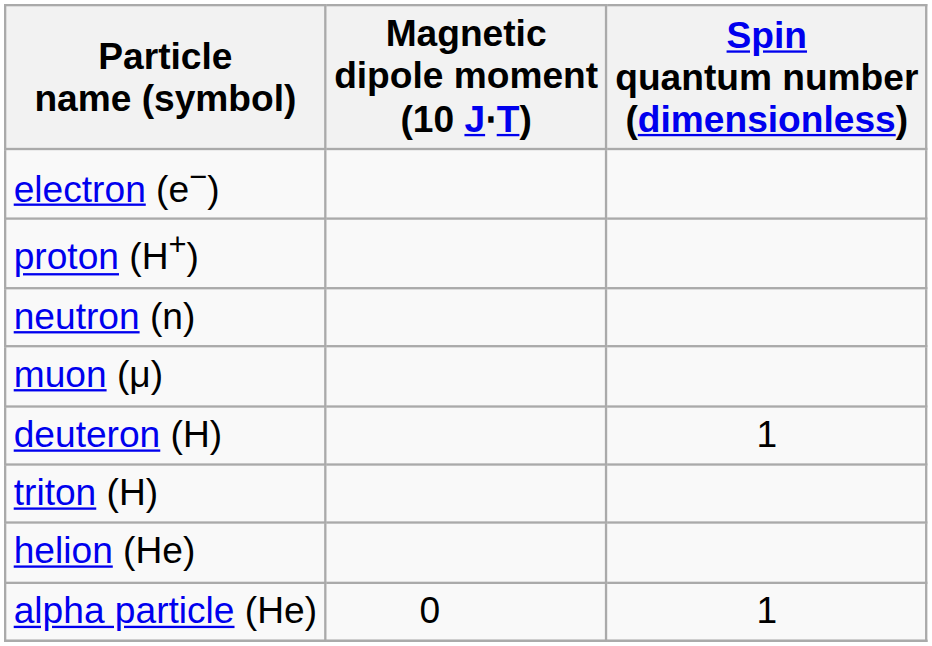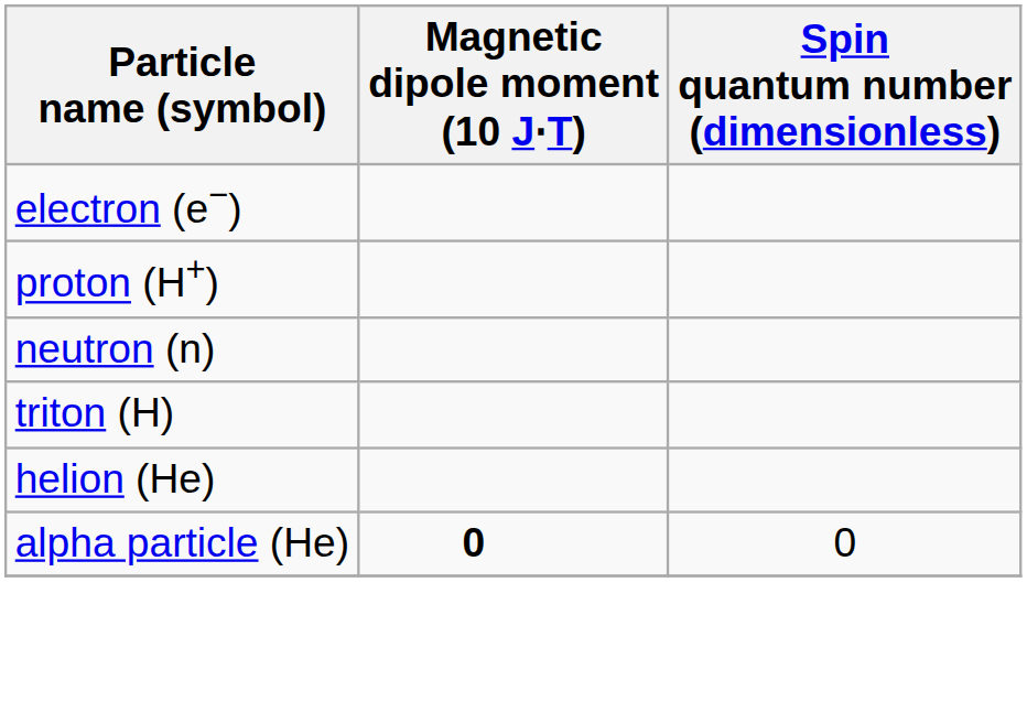 <table class="wikitable">
 <tr>
 <th>Particle<br>name (symbol)</th>
 <th>Magnetic<br>dipole moment<br>(10 <a href='#'>J</a>⋅<a href='#'>T</a>)</th>
 <th><a href='#'>Spin</a><br>quantum number<br>(<a href='#'>dimensionless</a>)</th>
 </tr>
 <tr>
 <td><a href='#'>electron</a> (e<sup>−</sup>)</td>
 <td style="padding-left:2.5em"></td>
 <td align=center></td>
 </tr>
 <tr>
 <td><a href='#'>proton</a> (H<sup>+</sup>)</td>
 <td style="padding-left:2.5em"></td>
 <td align=center></td>
 </tr>
 <tr>
 <td><a href='#'>neutron</a> (n)</td>
 <td style="padding-left:2.5em"></td>
 <td align=center></td>
 </tr>
 <tr>
-<td><a href='#'>muon</a> (μ)</td>
-<td style="padding-left:2.5em"></td>
-<td align=center></td>
-</tr>
-<tr>
-<td><a href='#'>deuteron</a> (H)</td>
-<td style="padding-left:2.5em"></td>
-<td align=center>1</td>
-</tr>
-<tr>
 <td><a href='#'>triton</a> (H)</td>
 <td style="padding-left:2.5em"></td>
 <td align=center></td>
 </tr>
 <tr>
 <td><a href='#'>helion</a> (He)</td>
 <td style="padding-left:2.5em"></td>
 <td align=center></td>
 </tr>
 <tr>
 <td><a href='#'>alpha particle</a> (He)</td>
-<td style="padding-left:2.5em">0</td>
-<td align=center>1</td>
+<td style="padding-left:2.5em"><strong>0</strong></td>
+<td align=center>0</td>
 </tr>
 <tr>
 </tr>
 </table>
